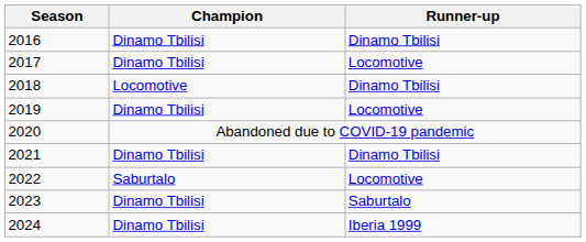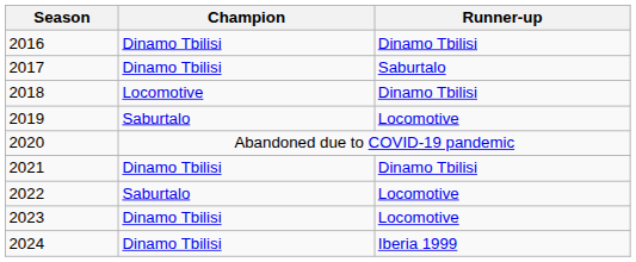 <table class="wikitable" width=50%>
 <tr>
 <th>Season</th>
 <th>Champion</th>
 <th>Runner-up</th>
 </tr>
 <tr>
 <td>2016</td>
 <td><a href='#'>Dinamo Tbilisi</a></td>
 <td><a href='#'>Dinamo Tbilisi</a></td>
 </tr>
 <tr>
 <td>2017</td>
 <td><a href='#'>Dinamo Tbilisi</a></td>
-<td><a href='#'>Locomotive</a></td>
+<td><a href='#'>Saburtalo</a></td>
 </tr>
 <tr>
 <td>2018</td>
 <td><a href='#'>Locomotive</a></td>
 <td><a href='#'>Dinamo Tbilisi</a></td>
 </tr>
 <tr>
 <td>2019</td>
-<td><a href='#'>Dinamo Tbilisi</a></td>
+<td><a href='#'>Saburtalo</a></td>
 <td><a href='#'>Locomotive</a></td>
 </tr>
 <tr>
 <td>2020</td>
 <td colspan=2 align=center>Abandoned due to <a href='#'>COVID-19 pandemic</a></td>
 </tr>
 <tr>
 <td>2021</td>
 <td><a href='#'>Dinamo Tbilisi</a></td>
 <td><a href='#'>Dinamo Tbilisi</a></td>
 </tr>
 <tr>
 <td>2022</td>
 <td><a href='#'>Saburtalo</a></td>
 <td><a href='#'>Locomotive</a></td>
 </tr>
 <tr>
 <td>2023</td>
 <td><a href='#'>Dinamo Tbilisi</a></td>
-<td><a href='#'>Saburtalo</a></td>
+<td><a href='#'>Locomotive</a></td>
 </tr>
 <tr>
 <td>2024</td>
 <td><a href='#'>Dinamo Tbilisi</a></td>
 <td><a href='#'>Iberia 1999</a></td>
 </tr>
 </table>
